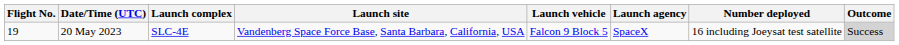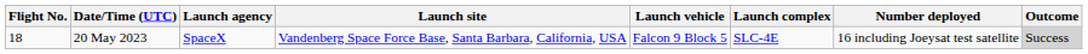 <table class="wikitable" style="text-align: left;">
 <tr>
 <th scope="col">Flight No.</th>
 <th scope="col">Date/Time (<a href='#'>UTC</a>)</th>
-<th>Launch complex</th>
+<th>Launch agency</th>
 <th scope="col">Launch site</th>
 <th scope="col">Launch vehicle</th>
-<th>Launch agency</th>
+<th>Launch complex</th>
 <th scope="col">Number deployed</th>
 <th scope="col">Outcome</th>
 </tr>
 <tr>
-<td>19</td>
+<td>18</td>
 <td>20 May 2023</td>
-<td><a href='#'>SLC-4E</a></td>
+<td><em></em> <a href='#'>SpaceX</a></td>
 <td><a href='#'>Vandenberg Space Force Base</a>, <a href='#'>Santa Barbara</a>, <a href='#'>California</a>, <a href='#'>USA</a></td>
 <td><a href='#'>Falcon 9 Block 5</a></td>
-<td><em></em> <a href='#'>SpaceX</a></td>
+<td><a href='#'>SLC-4E</a></td>
 <td>16 including Joeysat test satellite</td>
 <td style="background: lightgrey;">Success</td>
 </tr>
 </table>
